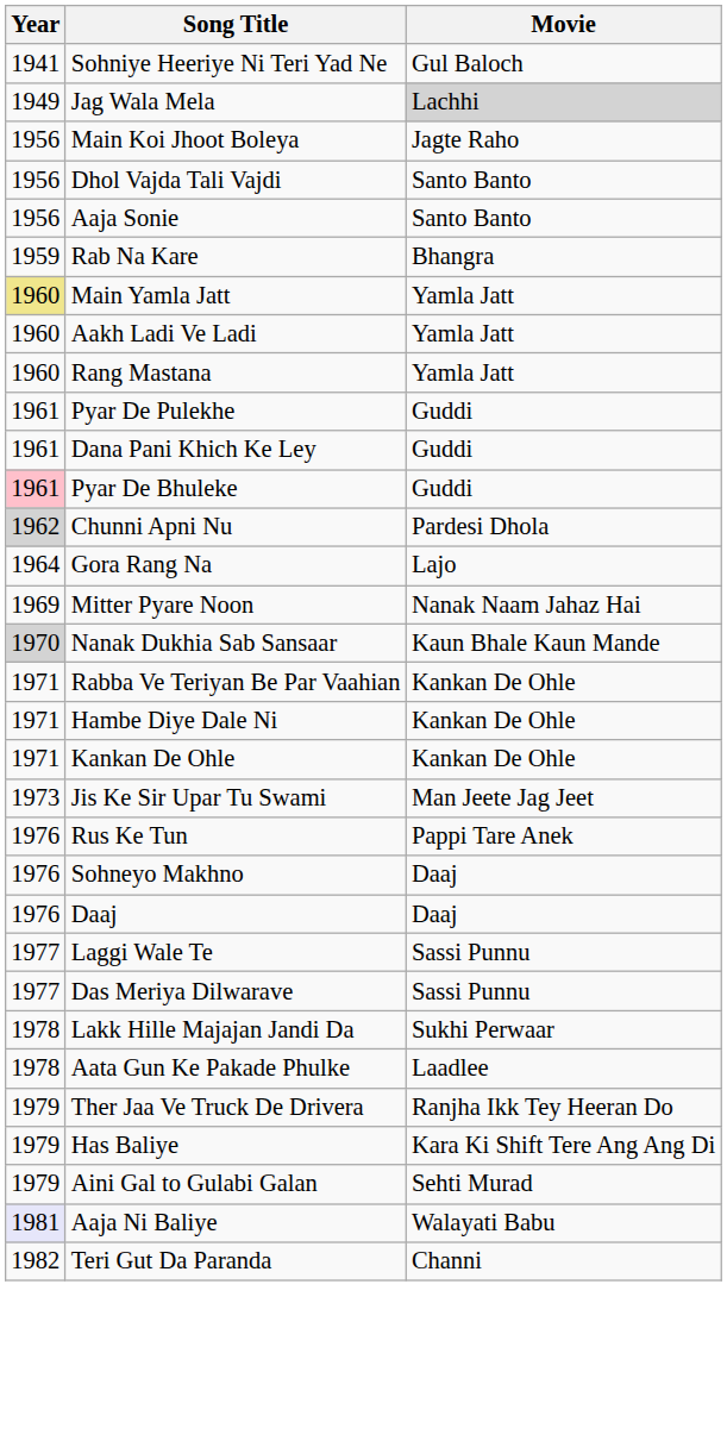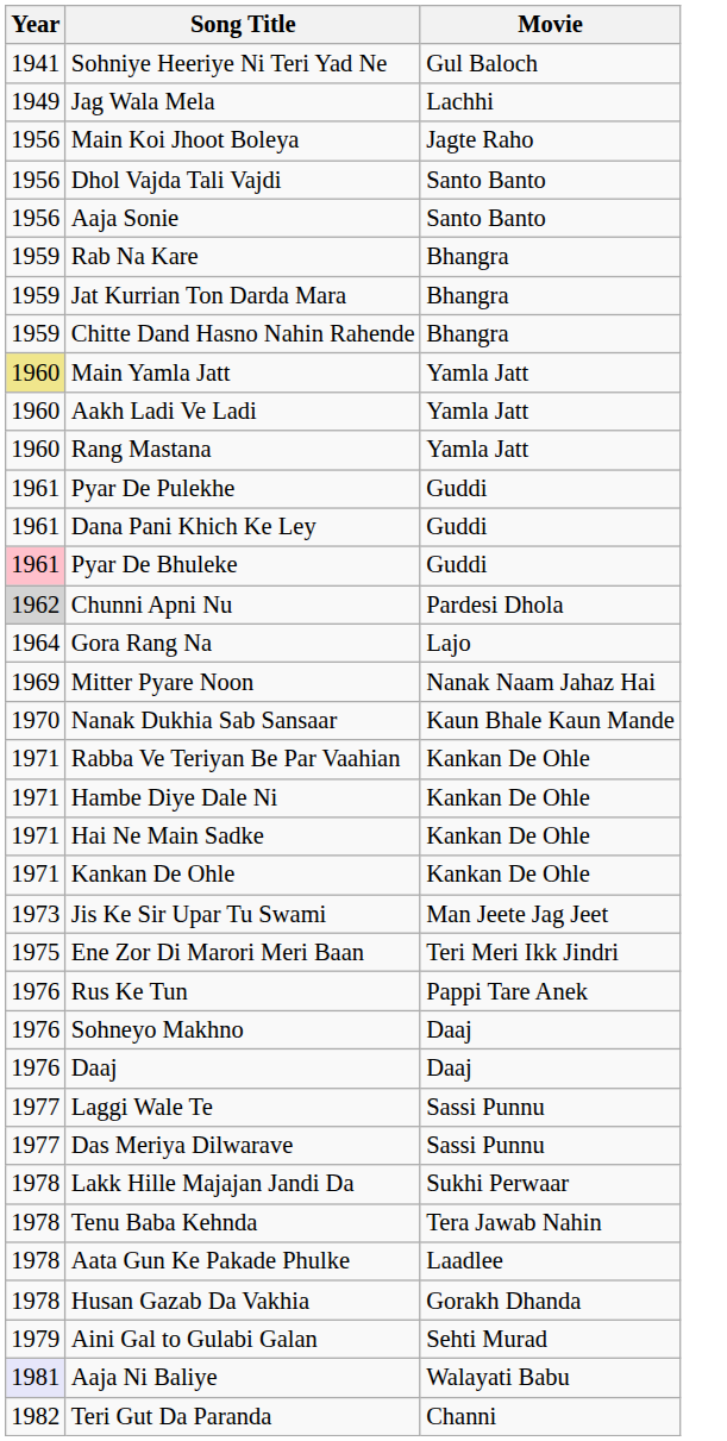 <table class="wikitable sortable">
 <tr>
 <th>Year</th>
 <th>Song Title</th>
 <th>Movie</th>
 </tr>
 <tr>
 <td>1941</td>
 <td>Sohniye Heeriye Ni Teri Yad Ne</td>
 <td>Gul Baloch</td>
 </tr>
 <tr>
 <td>1949</td>
 <td>Jag Wala Mela</td>
-<td style="background: lightgrey;">Lachhi</td>
+<td>Lachhi</td>
 </tr>
 <tr>
 <td>1956</td>
 <td>Main Koi Jhoot Boleya</td>
 <td>Jagte Raho</td>
 </tr>
 <tr>
 <td>1956</td>
 <td>Dhol Vajda Tali Vajdi</td>
 <td>Santo Banto</td>
 </tr>
 <tr>
 <td>1956</td>
 <td>Aaja Sonie</td>
 <td>Santo Banto</td>
 </tr>
 <tr>
 <td>1959</td>
 <td>Rab Na Kare</td>
+<td>Bhangra</td>
+</tr>
+<tr>
+<td>1959</td>
+<td>Jat Kurrian Ton Darda Mara</td>
+<td>Bhangra</td>
+</tr>
+<tr>
+<td>1959</td>
+<td>Chitte Dand Hasno Nahin Rahende</td>
 <td>Bhangra</td>
 </tr>
 <tr>
 <td style="background: khaki;">1960</td>
 <td>Main Yamla Jatt</td>
 <td>Yamla Jatt</td>
 </tr>
 <tr>
 <td>1960</td>
 <td>Aakh Ladi Ve Ladi</td>
 <td>Yamla Jatt</td>
 </tr>
 <tr>
 <td>1960</td>
 <td>Rang Mastana</td>
 <td>Yamla Jatt</td>
 </tr>
 <tr>
 <td>1961</td>
 <td>Pyar De Pulekhe</td>
 <td>Guddi</td>
 </tr>
 <tr>
 <td>1961</td>
 <td>Dana Pani Khich Ke Ley</td>
 <td>Guddi</td>
 </tr>
 <tr>
 <td style="background: pink;">1961</td>
 <td>Pyar De Bhuleke</td>
 <td>Guddi</td>
 </tr>
 <tr>
 <td style="background: lightgrey;">1962</td>
 <td>Chunni Apni Nu</td>
 <td>Pardesi Dhola</td>
 </tr>
 <tr>
 <td>1964</td>
 <td>Gora Rang Na</td>
 <td>Lajo</td>
 </tr>
 <tr>
 <td>1969</td>
 <td>Mitter Pyare Noon</td>
 <td>Nanak Naam Jahaz Hai</td>
 </tr>
 <tr>
-<td style="background: lightgrey;">1970</td>
+<td>1970</td>
 <td>Nanak Dukhia Sab Sansaar</td>
 <td>Kaun Bhale Kaun Mande</td>
 </tr>
 <tr>
 <td>1971</td>
 <td>Rabba Ve Teriyan Be Par Vaahian</td>
 <td>Kankan De Ohle</td>
 </tr>
 <tr>
 <td>1971</td>
 <td>Hambe Diye Dale Ni</td>
 <td>Kankan De Ohle</td>
 </tr>
 <tr>
 <td>1971</td>
+<td>Hai Ne Main Sadke</td>
+<td>Kankan De Ohle</td>
+</tr>
+<tr>
+<td>1971</td>
 <td>Kankan De Ohle</td>
 <td>Kankan De Ohle</td>
 </tr>
 <tr>
 <td>1973</td>
 <td>Jis Ke Sir Upar Tu Swami</td>
 <td>Man Jeete Jag Jeet</td>
+</tr>
+<tr>
+<td>1975</td>
+<td>Ene Zor Di Marori Meri Baan</td>
+<td>Teri Meri Ikk Jindri</td>
 </tr>
 <tr>
 <td>1976</td>
 <td>Rus Ke Tun</td>
 <td>Pappi Tare Anek</td>
 </tr>
 <tr>
 <td>1976</td>
 <td>Sohneyo Makhno</td>
 <td>Daaj</td>
 </tr>
 <tr>
 <td>1976</td>
 <td>Daaj</td>
 <td>Daaj</td>
 </tr>
 <tr>
 <td>1977</td>
 <td>Laggi Wale Te</td>
 <td>Sassi Punnu</td>
 </tr>
 <tr>
 <td>1977</td>
 <td>Das Meriya Dilwarave</td>
 <td>Sassi Punnu</td>
 </tr>
 <tr>
 <td>1978</td>
 <td>Lakk Hille Majajan Jandi Da</td>
 <td>Sukhi Perwaar</td>
 </tr>
 <tr>
 <td>1978</td>
+<td>Tenu Baba Kehnda</td>
+<td>Tera Jawab Nahin</td>
+</tr>
+<tr>
+<td>1978</td>
 <td>Aata Gun Ke Pakade Phulke</td>
 <td>Laadlee</td>
 </tr>
 <tr>
-<td>1979</td>
-<td>Ther Jaa Ve Truck De Drivera</td>
-<td>Ranjha Ikk Tey Heeran Do</td>
-</tr>
-<tr>
-<td>1979</td>
-<td>Has Baliye</td>
-<td>Kara Ki Shift Tere Ang Ang Di</td>
+<td>1978</td>
+<td>Husan Gazab Da Vakhia</td>
+<td>Gorakh Dhanda</td>
 </tr>
 <tr>
 <td>1979</td>
 <td>Aini Gal to Gulabi Galan</td>
 <td>Sehti Murad</td>
 </tr>
 <tr>
 <td style="background: lavender;">1981</td>
 <td>Aaja Ni Baliye</td>
 <td>Walayati Babu</td>
 </tr>
 <tr>
 <td>1982</td>
 <td>Teri Gut Da Paranda</td>
 <td>Channi</td>
 </tr>
 </table>
